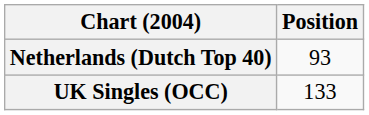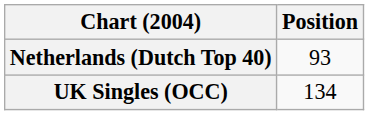 <table class="wikitable sortable plainrowheaders" style="text-align:center">
 <tr>
 <th scope="col">Chart (2004)</th>
 <th scope="col">Position</th>
 </tr>
 <tr>
 <th scope="row">Netherlands (Dutch Top 40)</th>
 <td>93</td>
 </tr>
 <tr>
 <th scope="row">UK Singles (OCC)</th>
-<td>133</td>
+<td>134</td>
 </tr>
 </table>
